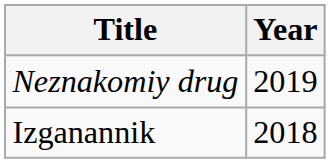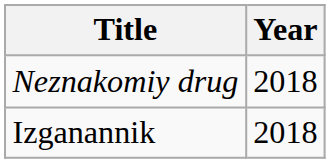 <table class="wikitable">
 <tr>
 <th>Title</th>
 <th>Year</th>
 </tr>
 <tr>
 <td><em>Neznakomiy drug</em></td>
-<td>2019</td>
+<td>2018</td>
 </tr>
 <tr>
 <td>Izganannik</td>
 <td>2018</td>
 </tr>
 </table>
